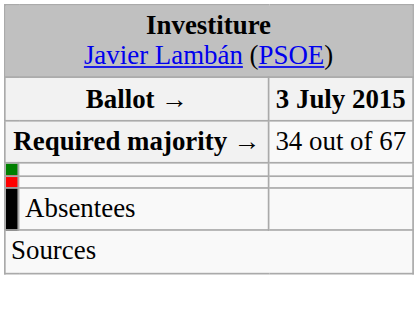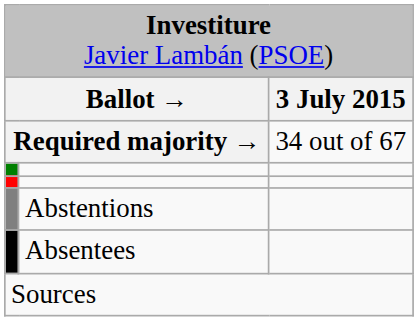 <table class="wikitable" style="text-align:center;">
 <tr>
 <td colspan="3" align="center" bgcolor="#C0C0C0"><strong>Investiture</strong><br><a href='#'>Javier Lambán</a> (<a href='#'>PSOE</a>)</td>
 </tr>
 <tr>
 <th colspan="2" width="150px">Ballot →</th>
 <th>3 July 2015</th>
 </tr>
 <tr>
 <th colspan="2">Required majority →</th>
 <td>34 out of 67 </td>
 </tr>
 <tr>
 <th width="1px" style="background:green;"></th>
 <td align="left"></td>
 <td></td>
 </tr>
 <tr>
 <th style="background:red;"></th>
 <td align="left"></td>
 <td></td>
 </tr>
 <tr>
+<th style="background:gray;"></th>
+<td align="left"><span>Abstentions</span></td>
+<td></td>
+</tr>
+<tr>
 <th style="background:black;"></th>
 <td align="left"><span>Absentees</span></td>
 <td></td>
 </tr>
 <tr>
 <td align="left" colspan="3">Sources</td>
 </tr>
 </table>
